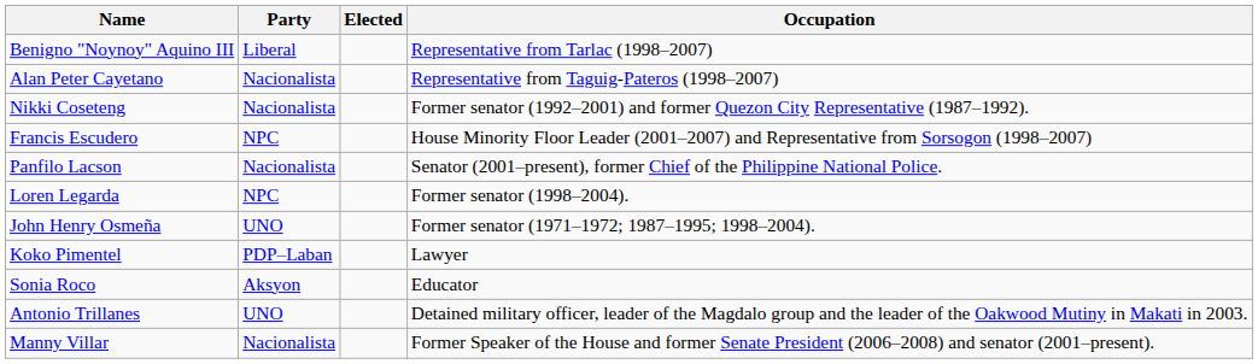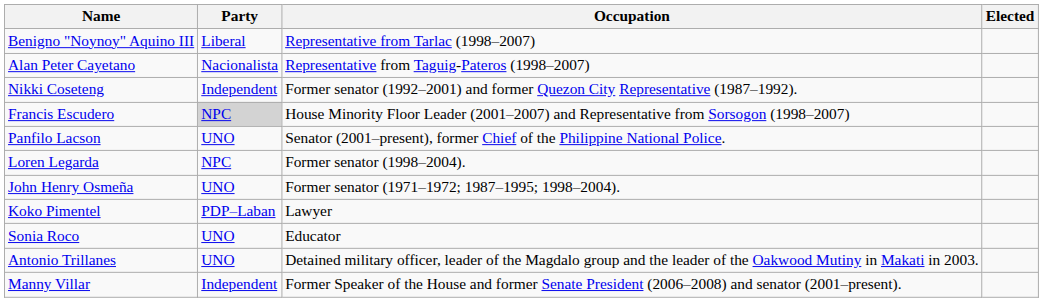 <table class="wikitable">
 <tr>
 <th>Name</th>
 <th>Party</th>
+<th>Occupation</th>
 <th>Elected</th>
-<th>Occupation</th>
 </tr>
 <tr>
 <td><a href='#'>Benigno "Noynoy" Aquino III</a></td>
 <td><a href='#'>Liberal</a></td>
+<td><a href='#'>Representative from Tarlac</a> (1998–2007)</td>
 <td></td>
-<td><a href='#'>Representative from Tarlac</a> (1998–2007)</td>
 </tr>
 <tr>
 <td><a href='#'>Alan Peter Cayetano</a></td>
 <td><a href='#'>Nacionalista</a></td>
+<td><a href='#'>Representative</a> from <a href='#'>Taguig</a>-<a href='#'>Pateros</a> (1998–2007)</td>
 <td></td>
-<td><a href='#'>Representative</a> from <a href='#'>Taguig</a>-<a href='#'>Pateros</a> (1998–2007)</td>
 </tr>
 <tr>
 <td><a href='#'>Nikki Coseteng</a></td>
-<td><a href='#'>Nacionalista</a></td>
+<td><a href='#'>Independent</a></td>
+<td>Former senator (1992–2001) and former <a href='#'>Quezon City</a> <a href='#'>Representative</a> (1987–1992).</td>
 <td></td>
-<td>Former senator (1992–2001) and former <a href='#'>Quezon City</a> <a href='#'>Representative</a> (1987–1992).</td>
 </tr>
 <tr>
 <td><a href='#'>Francis Escudero</a></td>
-<td><a href='#'>NPC</a></td>
+<td style="background: lightgrey;"><a href='#'>NPC</a></td>
+<td>House Minority Floor Leader (2001–2007) and Representative from <a href='#'>Sorsogon</a> (1998–2007)</td>
 <td></td>
-<td>House Minority Floor Leader (2001–2007) and Representative from <a href='#'>Sorsogon</a> (1998–2007)</td>
 </tr>
 <tr>
 <td><a href='#'>Panfilo Lacson</a></td>
-<td><a href='#'>Nacionalista</a></td>
+<td><a href='#'>UNO</a></td>
+<td>Senator (2001–present), former <a href='#'>Chief</a> of the <a href='#'>Philippine National Police</a>.</td>
 <td></td>
-<td>Senator (2001–present), former <a href='#'>Chief</a> of the <a href='#'>Philippine National Police</a>.</td>
 </tr>
 <tr>
 <td><a href='#'>Loren Legarda</a></td>
 <td><a href='#'>NPC</a></td>
+<td>Former senator (1998–2004).</td>
 <td></td>
-<td>Former senator (1998–2004).</td>
 </tr>
 <tr>
 <td><a href='#'>John Henry Osmeña</a></td>
 <td><a href='#'>UNO</a></td>
+<td>Former senator (1971–1972; 1987–1995; 1998–2004).</td>
 <td></td>
-<td>Former senator (1971–1972; 1987–1995; 1998–2004).</td>
 </tr>
 <tr>
 <td><a href='#'>Koko Pimentel</a></td>
 <td><a href='#'>PDP–Laban</a></td>
+<td>Lawyer</td>
 <td></td>
-<td>Lawyer</td>
 </tr>
 <tr>
 <td><a href='#'>Sonia Roco</a></td>
-<td><a href='#'>Aksyon</a></td>
+<td><a href='#'>UNO</a></td>
+<td>Educator</td>
 <td></td>
-<td>Educator</td>
 </tr>
 <tr>
 <td><a href='#'>Antonio Trillanes</a></td>
 <td><a href='#'>UNO</a></td>
+<td>Detained military officer, leader of the Magdalo group and the leader of the <a href='#'>Oakwood Mutiny</a> in <a href='#'>Makati</a> in 2003.</td>
 <td></td>
-<td>Detained military officer, leader of the Magdalo group and the leader of the <a href='#'>Oakwood Mutiny</a> in <a href='#'>Makati</a> in 2003.</td>
 </tr>
 <tr>
 <td><a href='#'>Manny Villar</a></td>
-<td><a href='#'>Nacionalista</a></td>
+<td><a href='#'>Independent</a></td>
+<td>Former Speaker of the House and former <a href='#'>Senate President</a> (2006–2008) and senator (2001–present).</td>
 <td></td>
-<td>Former Speaker of the House and former <a href='#'>Senate President</a> (2006–2008) and senator (2001–present).</td>
 </tr>
 </table>
